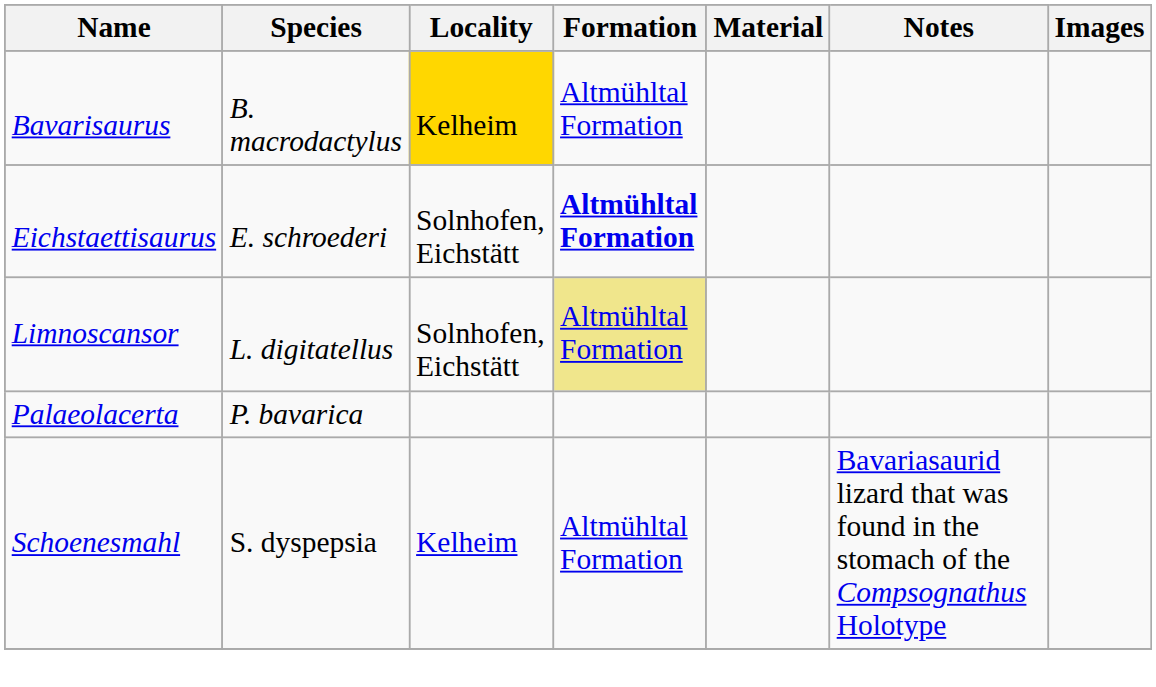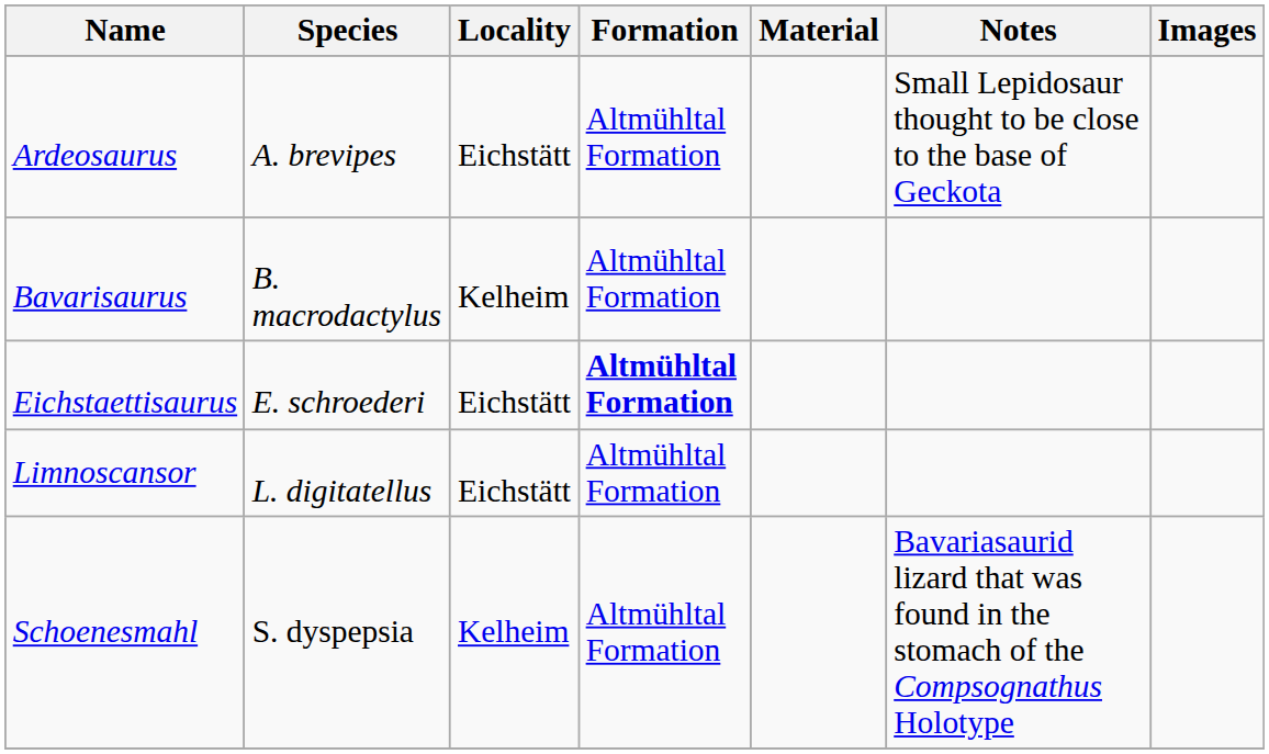 <table class="wikitable" align="center"  width="100%">
 <tr>
 <th>Name</th>
 <th>Species</th>
 <th>Locality</th>
 <th>Formation</th>
 <th>Material</th>
 <th>Notes</th>
 <th>Images</th>
 </tr>
 <tr>
+<td><br><em><a href='#'>Ardeosaurus</a></em></td>
+<td><br><em>A. brevipes</em></td>
+<td><br>Eichstätt</td>
+<td><a href='#'>Altmühltal Formation</a></td>
+<td></td>
+<td>Small Lepidosaur thought to be close to the base of <a href='#'>Geckota</a></td>
+<td></td>
+</tr>
+<tr>
 <td><br><em><a href='#'>Bavarisaurus</a></em></td>
 <td><br><em>B. macrodactylus</em></td>
-<td style="background: gold;"><br>Kelheim</td>
+<td><br>Kelheim</td>
 <td><a href='#'>Altmühltal Formation</a></td>
 <td></td>
 <td></td>
 <td></td>
 </tr>
 <tr>
 <td><br><em><a href='#'>Eichstaettisaurus</a></em></td>
 <td><br><em>E. schroederi</em></td>
-<td><br>Solnhofen, Eichstätt</td>
+<td><br>Eichstätt</td>
 <td><strong><a href='#'>Altmühltal Formation</a></strong></td>
 <td></td>
 <td></td>
 <td></td>
 </tr>
 <tr>
 <td><em><a href='#'>Limnoscansor</a></em></td>
 <td><br><em>L. digitatellus</em></td>
-<td><br>Solnhofen, Eichstätt</td>
-<td style="background: khaki;"><a href='#'>Altmühltal Formation</a></td>
-<td></td>
-<td></td>
-<td></td>
-</tr>
-<tr>
-<td><em><a href='#'>Palaeolacerta</a></em></td>
-<td><em>P. bavarica</em></td>
-<td></td>
-<td></td>
+<td><br>Eichstätt</td>
+<td><a href='#'>Altmühltal Formation</a></td>
 <td></td>
 <td></td>
 <td></td>
 </tr>
 <tr>
 <td><em><a href='#'>Schoenesmahl</a></em></td>
 <td>S. dyspepsia</td>
 <td><a href='#'>Kelheim</a></td>
 <td><a href='#'>Altmühltal Formation</a></td>
 <td></td>
 <td><a href='#'>Bavariasaurid</a> lizard that was found in the stomach of the <em><a href='#'>Compsognathus</a></em> <a href='#'>Holotype</a></td>
 <td></td>
 </tr>
 <tr>
 </tr>
 </table>
